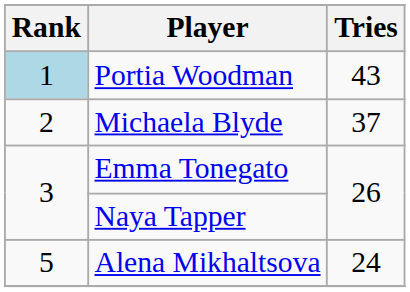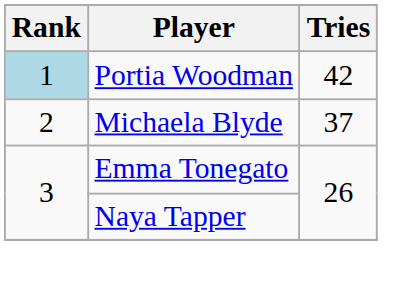 <table class="wikitable sortable">
 <tr>
 </tr>
 <tr>
 <th>Rank</th>
 <th>Player</th>
 <th>Tries</th>
 </tr>
 <tr>
 <td align=center style="background: lightblue;">1</td>
 <td> <a href='#'>Portia Woodman</a></td>
-<td align=center>43</td>
+<td align=center>42</td>
 </tr>
 <tr>
 <td align=center>2</td>
 <td> <a href='#'>Michaela Blyde</a></td>
 <td align=center>37</td>
 </tr>
 <tr>
 <td align=center rowspan=2>3</td>
 <td> <a href='#'>Emma Tonegato</a></td>
 <td align=center rowspan=2>26</td>
 </tr>
 <tr>
 <td> <a href='#'>Naya Tapper</a></td>
 </tr>
 <tr>
-<td align=center>5</td>
-<td> <a href='#'>Alena Mikhaltsova</a></td>
-<td align=center>24</td>
-</tr>
-<tr>
 </tr>
 </table>
